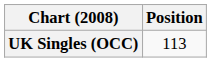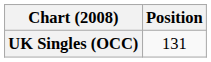 <table class="wikitable plainrowheaders" style="text-align:center">
 <tr>
 <th>Chart (2008)</th>
 <th>Position</th>
 </tr>
 <tr>
 <th scope="row">UK Singles (OCC)</th>
-<td>113</td>
+<td>131</td>
 </tr>
 </table>
